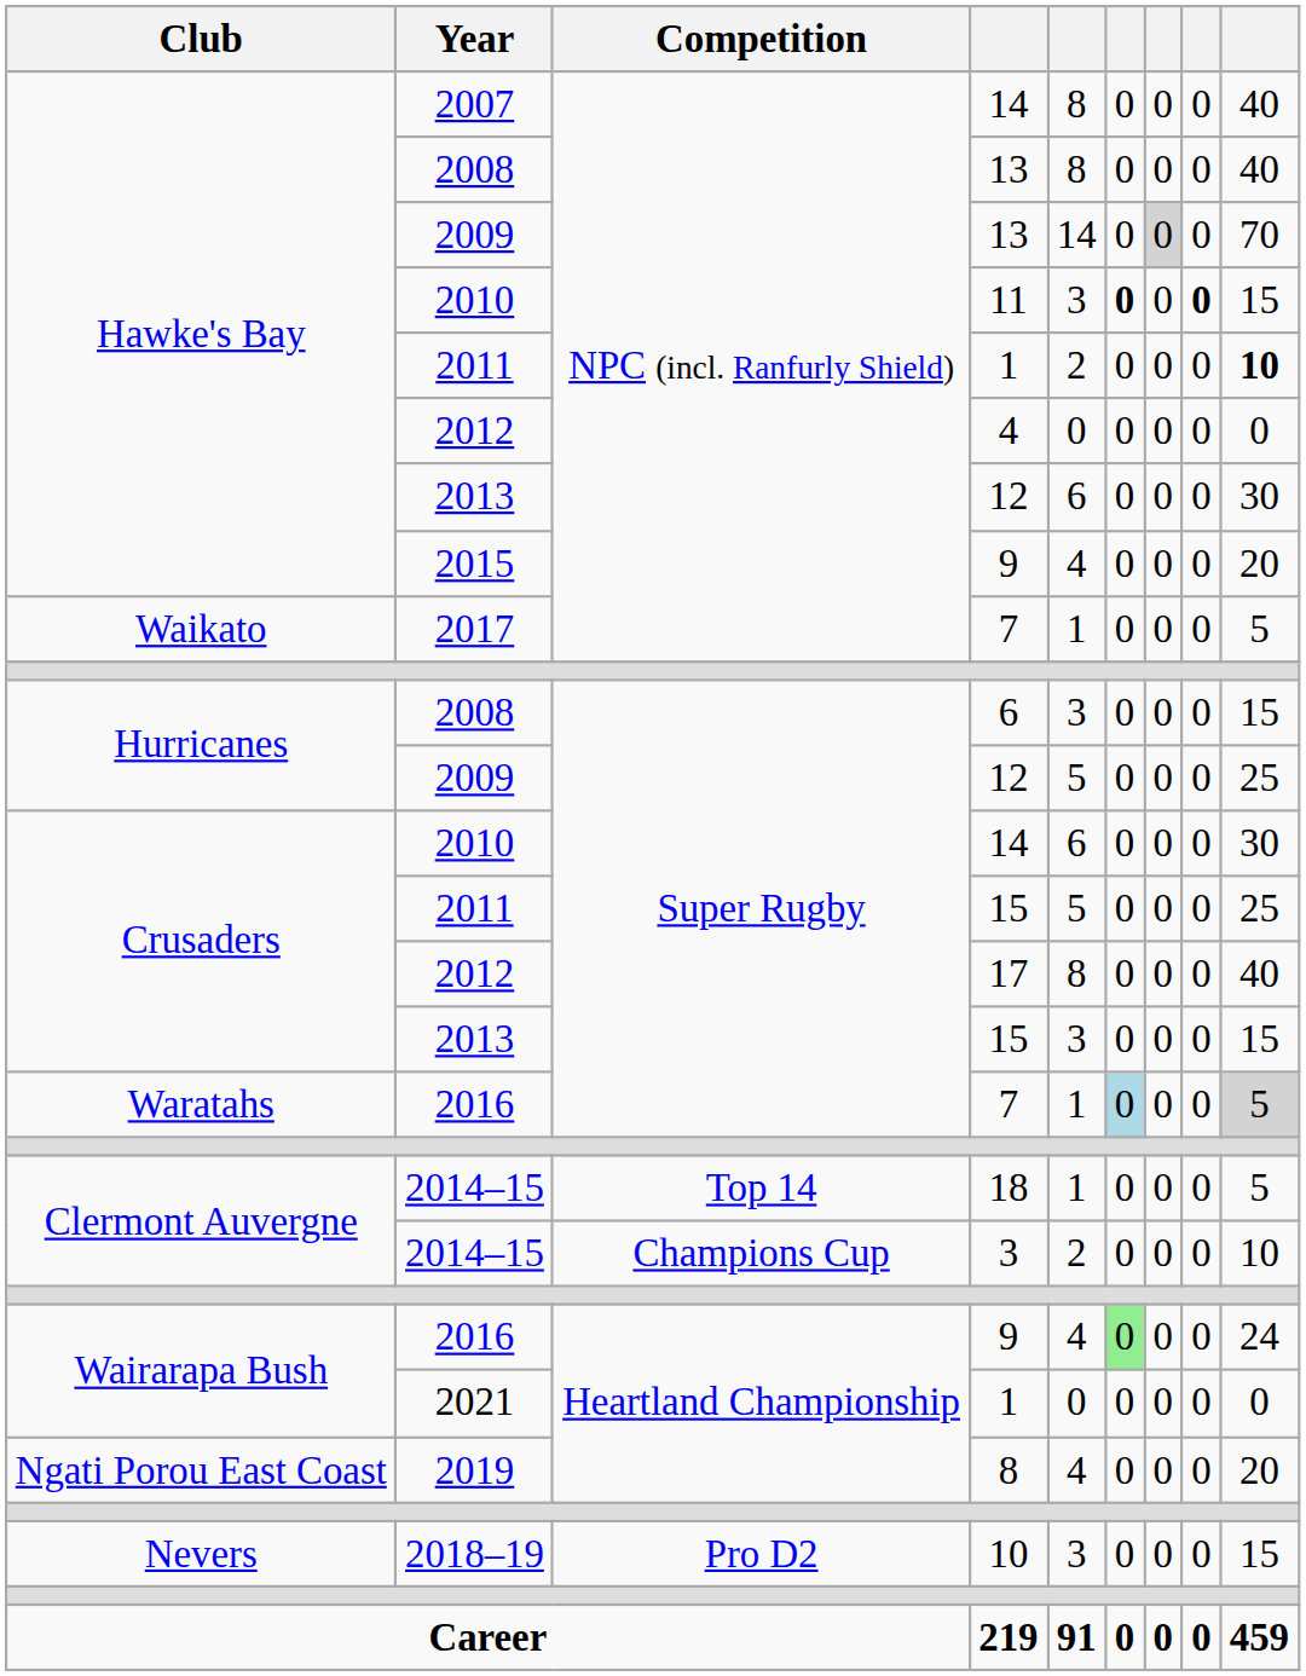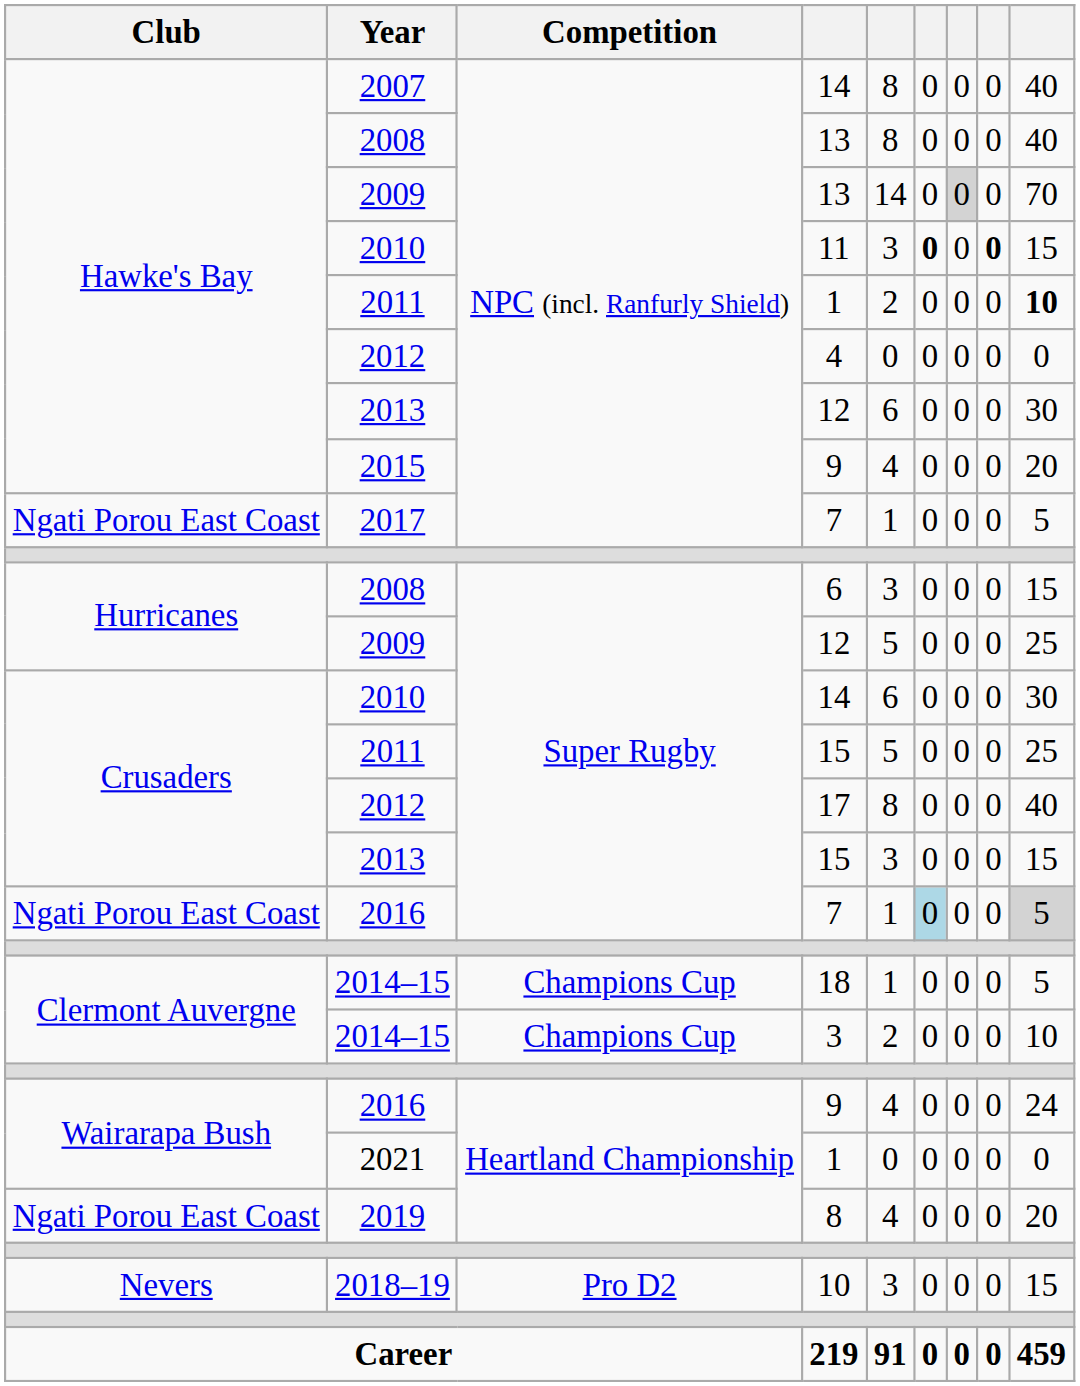 <table class="wikitable sortable" style="text-align:center; font-size:95%">
 <tr>
 <th>Club</th>
 <th>Year</th>
 <th>Competition</th>
 <th></th>
 <th></th>
 <th></th>
 <th></th>
 <th></th>
 <th></th>
 </tr>
 <tr>
 <td rowspan="8"><a href='#'>Hawke's Bay</a></td>
 <td><a href='#'>2007</a></td>
 <td rowspan="9"><a href='#'>NPC</a> <small>(incl. <a href='#'>Ranfurly Shield</a>)</small></td>
 <td>14</td>
 <td>8</td>
 <td>0</td>
 <td>0</td>
 <td>0</td>
 <td>40</td>
 </tr>
 <tr>
 <td><a href='#'>2008</a></td>
 <td>13</td>
 <td>8</td>
 <td>0</td>
 <td>0</td>
 <td>0</td>
 <td>40</td>
 </tr>
 <tr>
 <td><a href='#'>2009</a></td>
 <td>13</td>
 <td>14</td>
 <td>0</td>
 <td style="background: lightgrey;">0</td>
 <td>0</td>
 <td>70</td>
 </tr>
 <tr>
 <td><a href='#'>2010</a></td>
 <td>11</td>
 <td>3</td>
 <td><strong>0</strong></td>
 <td>0</td>
 <td><strong>0</strong></td>
 <td>15</td>
 </tr>
 <tr>
 <td><a href='#'>2011</a></td>
 <td>1</td>
 <td>2</td>
 <td>0</td>
 <td>0</td>
 <td>0</td>
 <td><strong>10</strong></td>
 </tr>
 <tr>
 <td><a href='#'>2012</a></td>
 <td>4</td>
 <td>0</td>
 <td>0</td>
 <td>0</td>
 <td>0</td>
 <td>0</td>
 </tr>
 <tr>
 <td><a href='#'>2013</a></td>
 <td>12</td>
 <td>6</td>
 <td>0</td>
 <td>0</td>
 <td>0</td>
 <td>30</td>
 </tr>
 <tr>
 <td><a href='#'>2015</a></td>
 <td>9</td>
 <td>4</td>
 <td>0</td>
 <td>0</td>
 <td>0</td>
 <td>20</td>
 </tr>
 <tr>
-<td><a href='#'>Waikato</a></td>
+<td><a href='#'>Ngati Porou East Coast</a></td>
 <td><a href='#'>2017</a></td>
 <td>7</td>
 <td>1</td>
 <td>0</td>
 <td>0</td>
 <td>0</td>
 <td>5</td>
 </tr>
 <tr>
 <td colspan="12" style="background-color: #DDDDDD"></td>
 </tr>
 <tr>
 <td rowspan="2"><a href='#'>Hurricanes</a></td>
 <td><a href='#'>2008</a></td>
 <td rowspan="7"><a href='#'>Super Rugby</a></td>
 <td>6</td>
 <td>3</td>
 <td>0</td>
 <td>0</td>
 <td>0</td>
 <td>15</td>
 </tr>
 <tr>
 <td><a href='#'>2009</a></td>
 <td>12</td>
 <td>5</td>
 <td>0</td>
 <td>0</td>
 <td>0</td>
 <td>25</td>
 </tr>
 <tr>
 <td rowspan="4"><a href='#'>Crusaders</a></td>
 <td><a href='#'>2010</a></td>
 <td>14</td>
 <td>6</td>
 <td>0</td>
 <td>0</td>
 <td>0</td>
 <td>30</td>
 </tr>
 <tr>
 <td><a href='#'>2011</a></td>
 <td>15</td>
 <td>5</td>
 <td>0</td>
 <td>0</td>
 <td>0</td>
 <td>25</td>
 </tr>
 <tr>
 <td><a href='#'>2012</a></td>
 <td>17</td>
 <td>8</td>
 <td>0</td>
 <td>0</td>
 <td>0</td>
 <td>40</td>
 </tr>
 <tr>
 <td><a href='#'>2013</a></td>
 <td>15</td>
 <td>3</td>
 <td>0</td>
 <td>0</td>
 <td>0</td>
 <td>15</td>
 </tr>
 <tr>
-<td><a href='#'>Waratahs</a></td>
+<td><a href='#'>Ngati Porou East Coast</a></td>
 <td><a href='#'>2016</a></td>
 <td>7</td>
 <td>1</td>
 <td style="background: lightblue;">0</td>
 <td>0</td>
 <td>0</td>
 <td style="background: lightgrey;">5</td>
 </tr>
 <tr>
 <td colspan="12" style="background-color: #DDDDDD"></td>
 </tr>
 <tr>
 <td rowspan="2"><a href='#'>Clermont Auvergne</a></td>
 <td><a href='#'>2014–15</a></td>
-<td><a href='#'>Top 14</a></td>
+<td><a href='#'>Champions Cup</a></td>
 <td>18</td>
 <td>1</td>
 <td>0</td>
 <td>0</td>
 <td>0</td>
 <td>5</td>
 </tr>
 <tr>
 <td><a href='#'>2014–15</a></td>
 <td><a href='#'>Champions Cup</a></td>
 <td>3</td>
 <td>2</td>
 <td>0</td>
 <td>0</td>
 <td>0</td>
 <td>10</td>
 </tr>
 <tr>
 <td colspan="12" style="background-color: #DDDDDD"></td>
 </tr>
 <tr>
 <td rowspan="2"><a href='#'>Wairarapa Bush</a></td>
 <td><a href='#'>2016</a></td>
 <td rowspan="3"><a href='#'>Heartland Championship</a></td>
 <td>9</td>
 <td>4</td>
-<td style="background: lightgreen;">0</td>
+<td>0</td>
 <td>0</td>
 <td>0</td>
 <td>24</td>
 </tr>
 <tr>
 <td>2021</td>
 <td>1</td>
 <td>0</td>
 <td>0</td>
 <td>0</td>
 <td>0</td>
 <td>0</td>
 </tr>
 <tr>
 <td><a href='#'>Ngati Porou East Coast</a></td>
 <td><a href='#'>2019</a></td>
 <td>8</td>
 <td>4</td>
 <td>0</td>
 <td>0</td>
 <td>0</td>
 <td>20</td>
 </tr>
 <tr>
 <td colspan="12" style="background-color: #DDDDDD"></td>
 </tr>
 <tr>
 <td><a href='#'>Nevers</a></td>
 <td><a href='#'>2018–19</a></td>
 <td><a href='#'>Pro D2</a></td>
 <td>10</td>
 <td>3</td>
 <td>0</td>
 <td>0</td>
 <td>0</td>
 <td>15</td>
 </tr>
 <tr>
 <td colspan="12" style="background-color: #DDDDDD"></td>
 </tr>
 <tr>
 <td colspan="3"><strong>Career</strong></td>
 <td><strong>219</strong></td>
 <td><strong>91</strong></td>
 <td><strong>0</strong></td>
 <td><strong>0</strong></td>
 <td><strong>0</strong></td>
 <td><strong>459</strong></td>
 </tr>
 </table>
